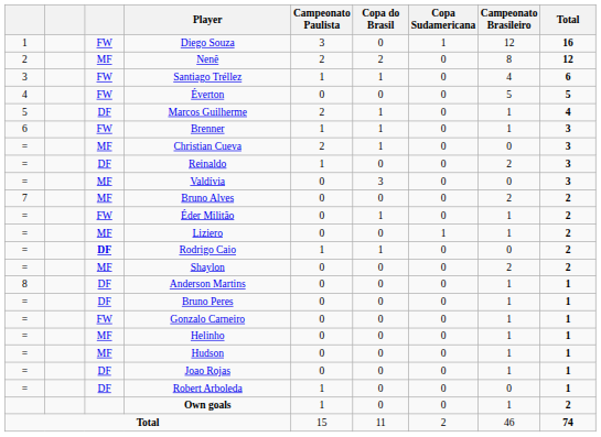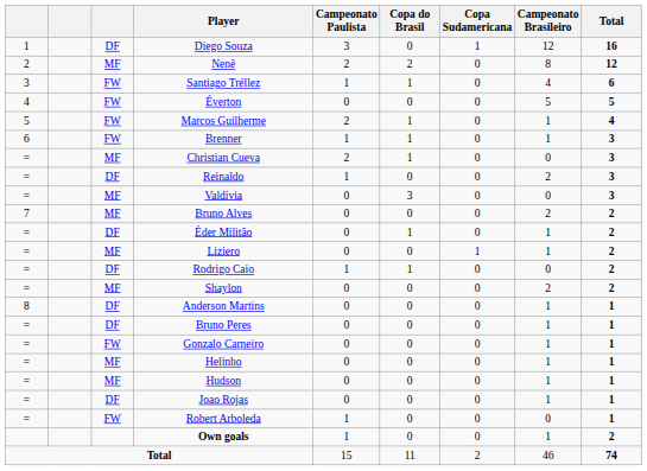 <table class="wikitable" style="font-size: 90%; text-align: center;">
 <tr>
 <th width=48></th>
 <th width=48></th>
 <th width=48></th>
 <th width=222>Player</th>
 <th width=70>Campeonato Paulista</th>
 <th width=70>Copa do Brasil</th>
 <th width=70>Copa Sudamericana</th>
 <th width=70>Campeonato Brasileiro</th>
 <th width=70>Total</th>
 </tr>
 <tr>
 <td>1</td>
 <td></td>
-<td><a href='#'>FW</a></td>
+<td><a href='#'>DF</a></td>
 <td><a href='#'>Diego Souza</a></td>
 <td>3</td>
 <td>0</td>
 <td>1</td>
 <td>12</td>
 <td><strong>16</strong></td>
 </tr>
 <tr>
 <td>2</td>
 <td></td>
 <td><a href='#'>MF</a></td>
 <td><a href='#'>Nenê</a></td>
 <td>2</td>
 <td>2</td>
 <td>0</td>
 <td>8</td>
 <td><strong>12</strong></td>
 </tr>
 <tr>
 <td>3</td>
 <td></td>
 <td><a href='#'>FW</a></td>
 <td><a href='#'>Santiago Tréllez</a></td>
 <td>1</td>
 <td>1</td>
 <td>0</td>
 <td>4</td>
 <td><strong>6</strong></td>
 </tr>
 <tr>
 <td>4</td>
 <td></td>
 <td><a href='#'>FW</a></td>
 <td><a href='#'>Éverton</a></td>
 <td>0</td>
 <td>0</td>
 <td>0</td>
 <td>5</td>
 <td><strong>5</strong></td>
 </tr>
 <tr>
 <td>5</td>
 <td></td>
-<td><a href='#'>DF</a></td>
+<td><a href='#'>FW</a></td>
 <td><a href='#'>Marcos Guilherme</a></td>
 <td>2</td>
 <td>1</td>
 <td>0</td>
 <td>1</td>
 <td><strong>4</strong></td>
 </tr>
 <tr>
 <td>6</td>
 <td></td>
 <td><a href='#'>FW</a></td>
 <td><a href='#'>Brenner</a></td>
 <td>1</td>
 <td>1</td>
 <td>0</td>
 <td>1</td>
 <td><strong>3</strong></td>
 </tr>
 <tr>
 <td>=</td>
 <td></td>
 <td><a href='#'>MF</a></td>
 <td><a href='#'>Christian Cueva</a></td>
 <td>2</td>
 <td>1</td>
 <td>0</td>
 <td>0</td>
 <td><strong>3</strong></td>
 </tr>
 <tr>
 <td>=</td>
 <td></td>
 <td><a href='#'>DF</a></td>
 <td><a href='#'>Reinaldo</a></td>
 <td>1</td>
 <td>0</td>
 <td>0</td>
 <td>2</td>
 <td><strong>3</strong></td>
 </tr>
 <tr>
 <td>=</td>
 <td></td>
 <td><a href='#'>MF</a></td>
 <td><a href='#'>Valdívia</a></td>
 <td>0</td>
 <td>3</td>
 <td>0</td>
 <td>0</td>
 <td><strong>3</strong></td>
 </tr>
 <tr>
 <td>7</td>
 <td></td>
 <td><a href='#'>MF</a></td>
 <td><a href='#'>Bruno Alves</a></td>
 <td>0</td>
 <td>0</td>
 <td>0</td>
 <td>2</td>
 <td><strong>2</strong></td>
 </tr>
 <tr>
 <td>=</td>
 <td></td>
-<td><a href='#'>FW</a></td>
+<td><a href='#'>DF</a></td>
 <td><a href='#'>Éder Militão</a></td>
 <td>0</td>
 <td>1</td>
 <td>0</td>
 <td>1</td>
 <td><strong>2</strong></td>
 </tr>
 <tr>
 <td>=</td>
 <td></td>
 <td><a href='#'>MF</a></td>
 <td><a href='#'>Liziero</a></td>
 <td>0</td>
 <td>0</td>
 <td>1</td>
 <td>1</td>
 <td><strong>2</strong></td>
 </tr>
 <tr>
 <td>=</td>
 <td></td>
-<td><strong><a href='#'>DF</a></strong></td>
+<td><a href='#'>DF</a></td>
 <td><a href='#'>Rodrigo Caio</a></td>
 <td>1</td>
 <td>1</td>
 <td>0</td>
 <td>0</td>
 <td><strong>2</strong></td>
 </tr>
 <tr>
 <td>=</td>
 <td></td>
 <td><a href='#'>MF</a></td>
 <td><a href='#'>Shaylon</a></td>
 <td>0</td>
 <td>0</td>
 <td>0</td>
 <td>2</td>
 <td><strong>2</strong></td>
 </tr>
 <tr>
 <td>8</td>
 <td></td>
 <td><a href='#'>DF</a></td>
 <td><a href='#'>Anderson Martins</a></td>
 <td>0</td>
 <td>0</td>
 <td>0</td>
 <td>1</td>
 <td><strong>1</strong></td>
 </tr>
 <tr>
 <td>=</td>
 <td></td>
 <td><a href='#'>DF</a></td>
 <td><a href='#'>Bruno Peres</a></td>
 <td>0</td>
 <td>0</td>
 <td>0</td>
 <td>1</td>
 <td><strong>1</strong></td>
 </tr>
 <tr>
 <td>=</td>
 <td></td>
 <td><a href='#'>FW</a></td>
 <td><a href='#'>Gonzalo Carneiro</a></td>
 <td>0</td>
 <td>0</td>
 <td>0</td>
 <td>1</td>
 <td><strong>1</strong></td>
 </tr>
 <tr>
 <td>=</td>
 <td></td>
 <td><a href='#'>MF</a></td>
 <td><a href='#'>Helinho</a></td>
 <td>0</td>
 <td>0</td>
 <td>0</td>
 <td>1</td>
 <td><strong>1</strong></td>
 </tr>
 <tr>
 <td>=</td>
 <td></td>
 <td><a href='#'>MF</a></td>
 <td><a href='#'>Hudson</a></td>
 <td>0</td>
 <td>0</td>
 <td>0</td>
 <td>1</td>
 <td><strong>1</strong></td>
 </tr>
 <tr>
 <td>=</td>
 <td></td>
 <td><a href='#'>DF</a></td>
 <td><a href='#'>Joao Rojas</a></td>
 <td>0</td>
 <td>0</td>
 <td>0</td>
 <td>1</td>
 <td><strong>1</strong></td>
 </tr>
 <tr>
 <td>=</td>
 <td></td>
-<td><a href='#'>DF</a></td>
+<td><a href='#'>FW</a></td>
 <td><a href='#'>Robert Arboleda</a></td>
 <td>1</td>
 <td>0</td>
 <td>0</td>
 <td>0</td>
 <td><strong>1</strong></td>
 </tr>
 <tr>
 <td></td>
 <td></td>
 <td></td>
 <td><strong>Own goals</strong></td>
 <td>1</td>
 <td>0</td>
 <td>0</td>
 <td>1</td>
 <td><strong>2</strong></td>
 </tr>
 <tr>
 <td colspan="4"><strong>Total</strong></td>
 <td>15</td>
 <td>11</td>
 <td>2</td>
 <td>46</td>
 <td><strong>74</strong></td>
 </tr>
 </table>
